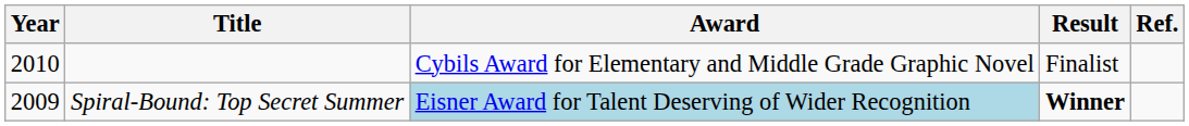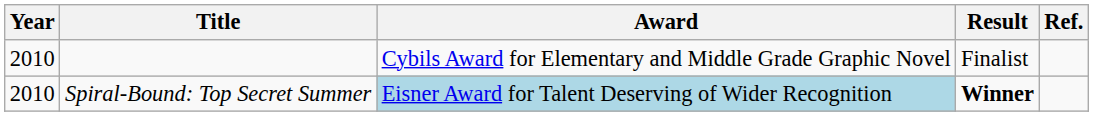 <table class="wikitable sortable mw-collapsible">
 <tr>
 <th>Year</th>
 <th>Title</th>
 <th>Award</th>
 <th>Result</th>
 <th>Ref.</th>
 </tr>
 <tr>
 <td>2010</td>
 <td></td>
 <td><a href='#'>Cybils Award</a> for Elementary and Middle Grade Graphic Novel</td>
 <td>Finalist</td>
 <td></td>
 </tr>
 <tr>
-<td>2009</td>
+<td>2010</td>
 <td><em>Spiral-Bound: Top Secret Summer</em></td>
 <td style="background: lightblue;"><a href='#'>Eisner Award</a> for Talent Deserving of Wider Recognition</td>
 <td><strong>Winner</strong></td>
 <td></td>
 </tr>
 </table>
